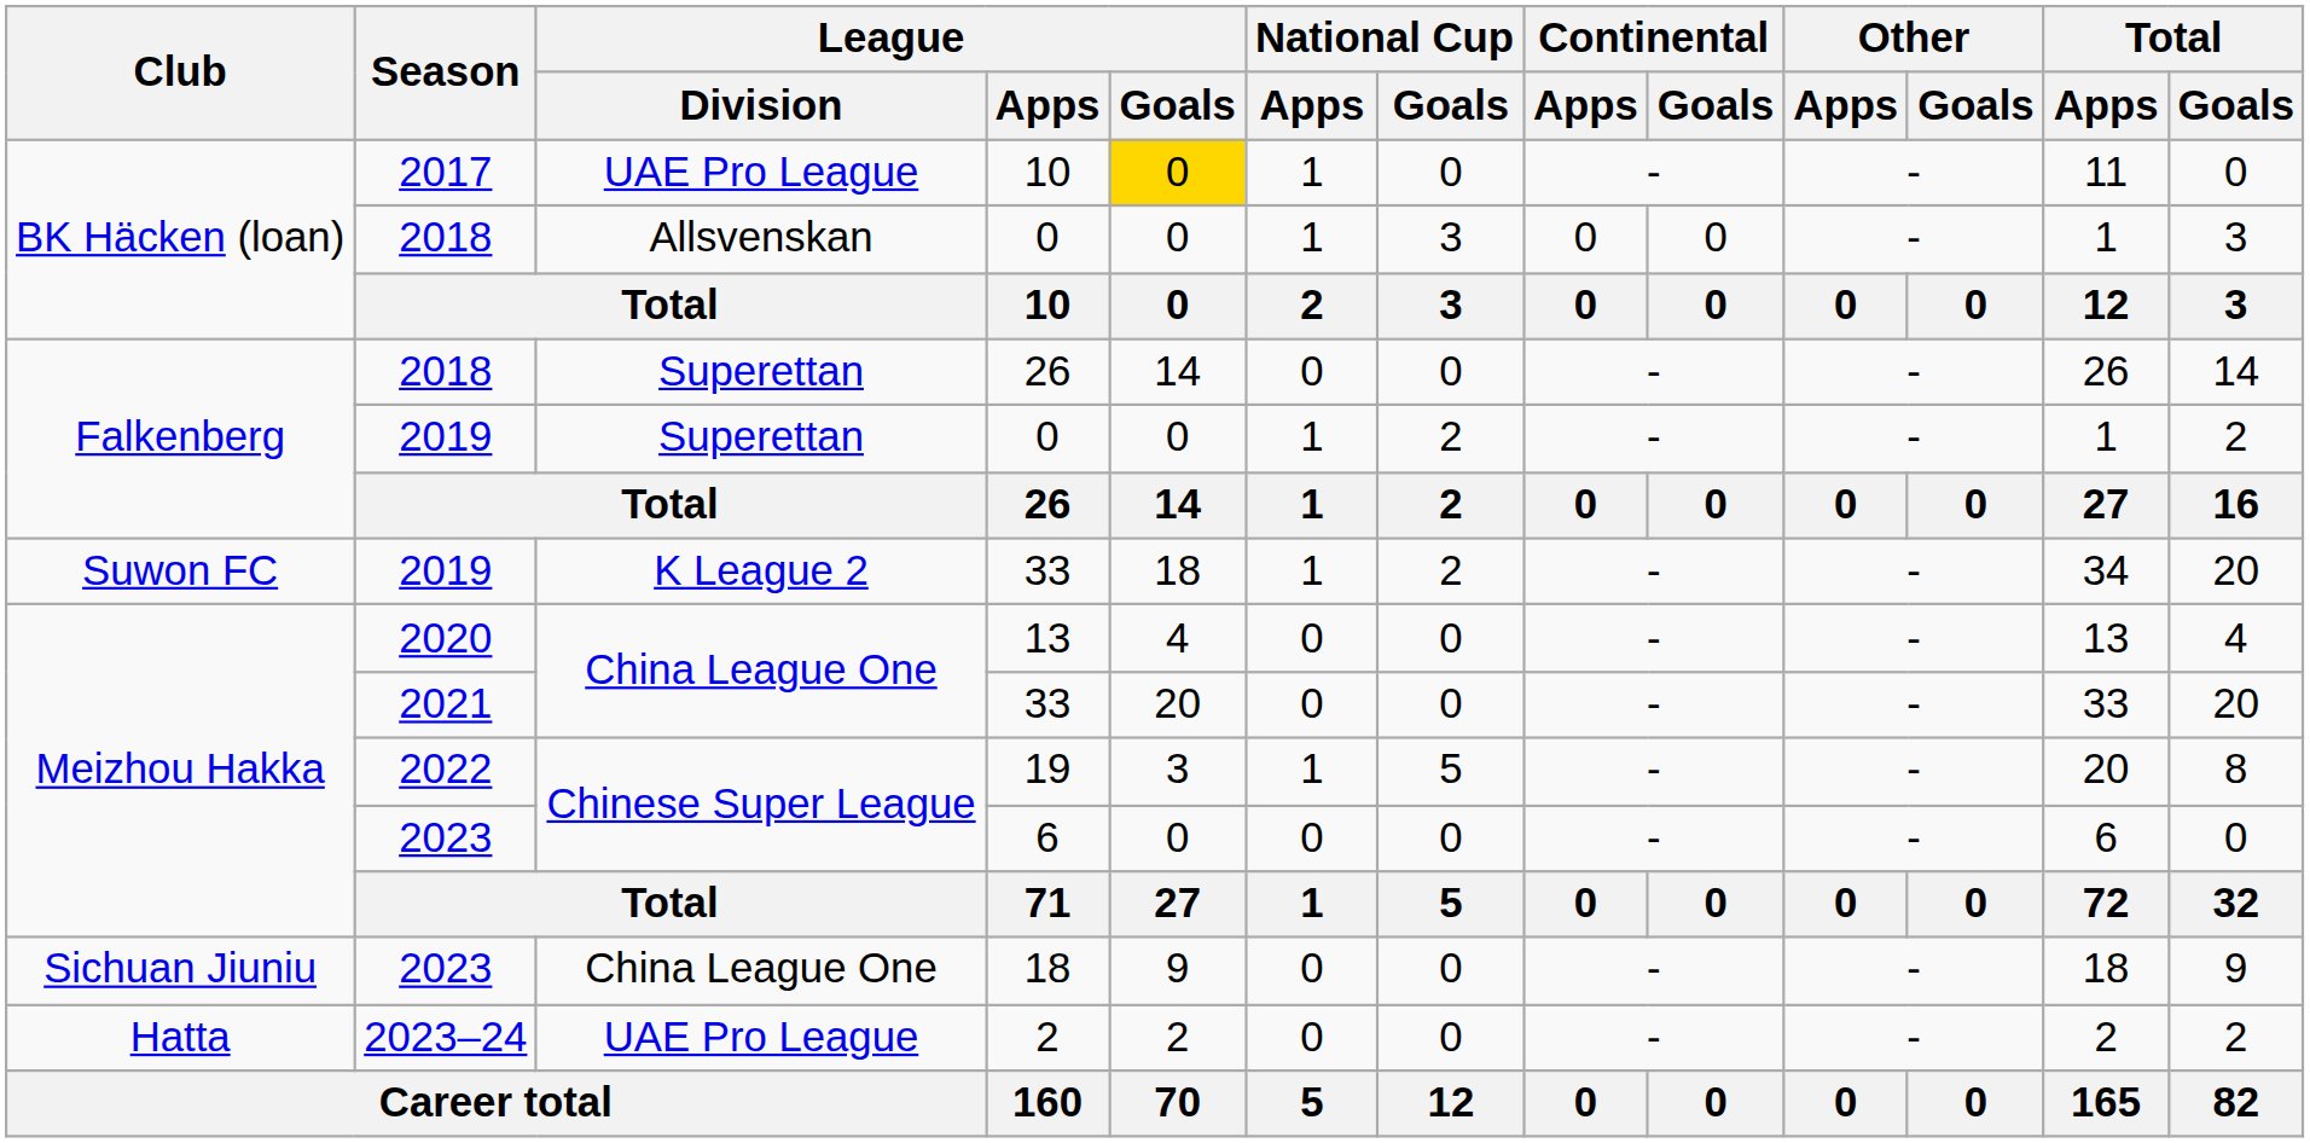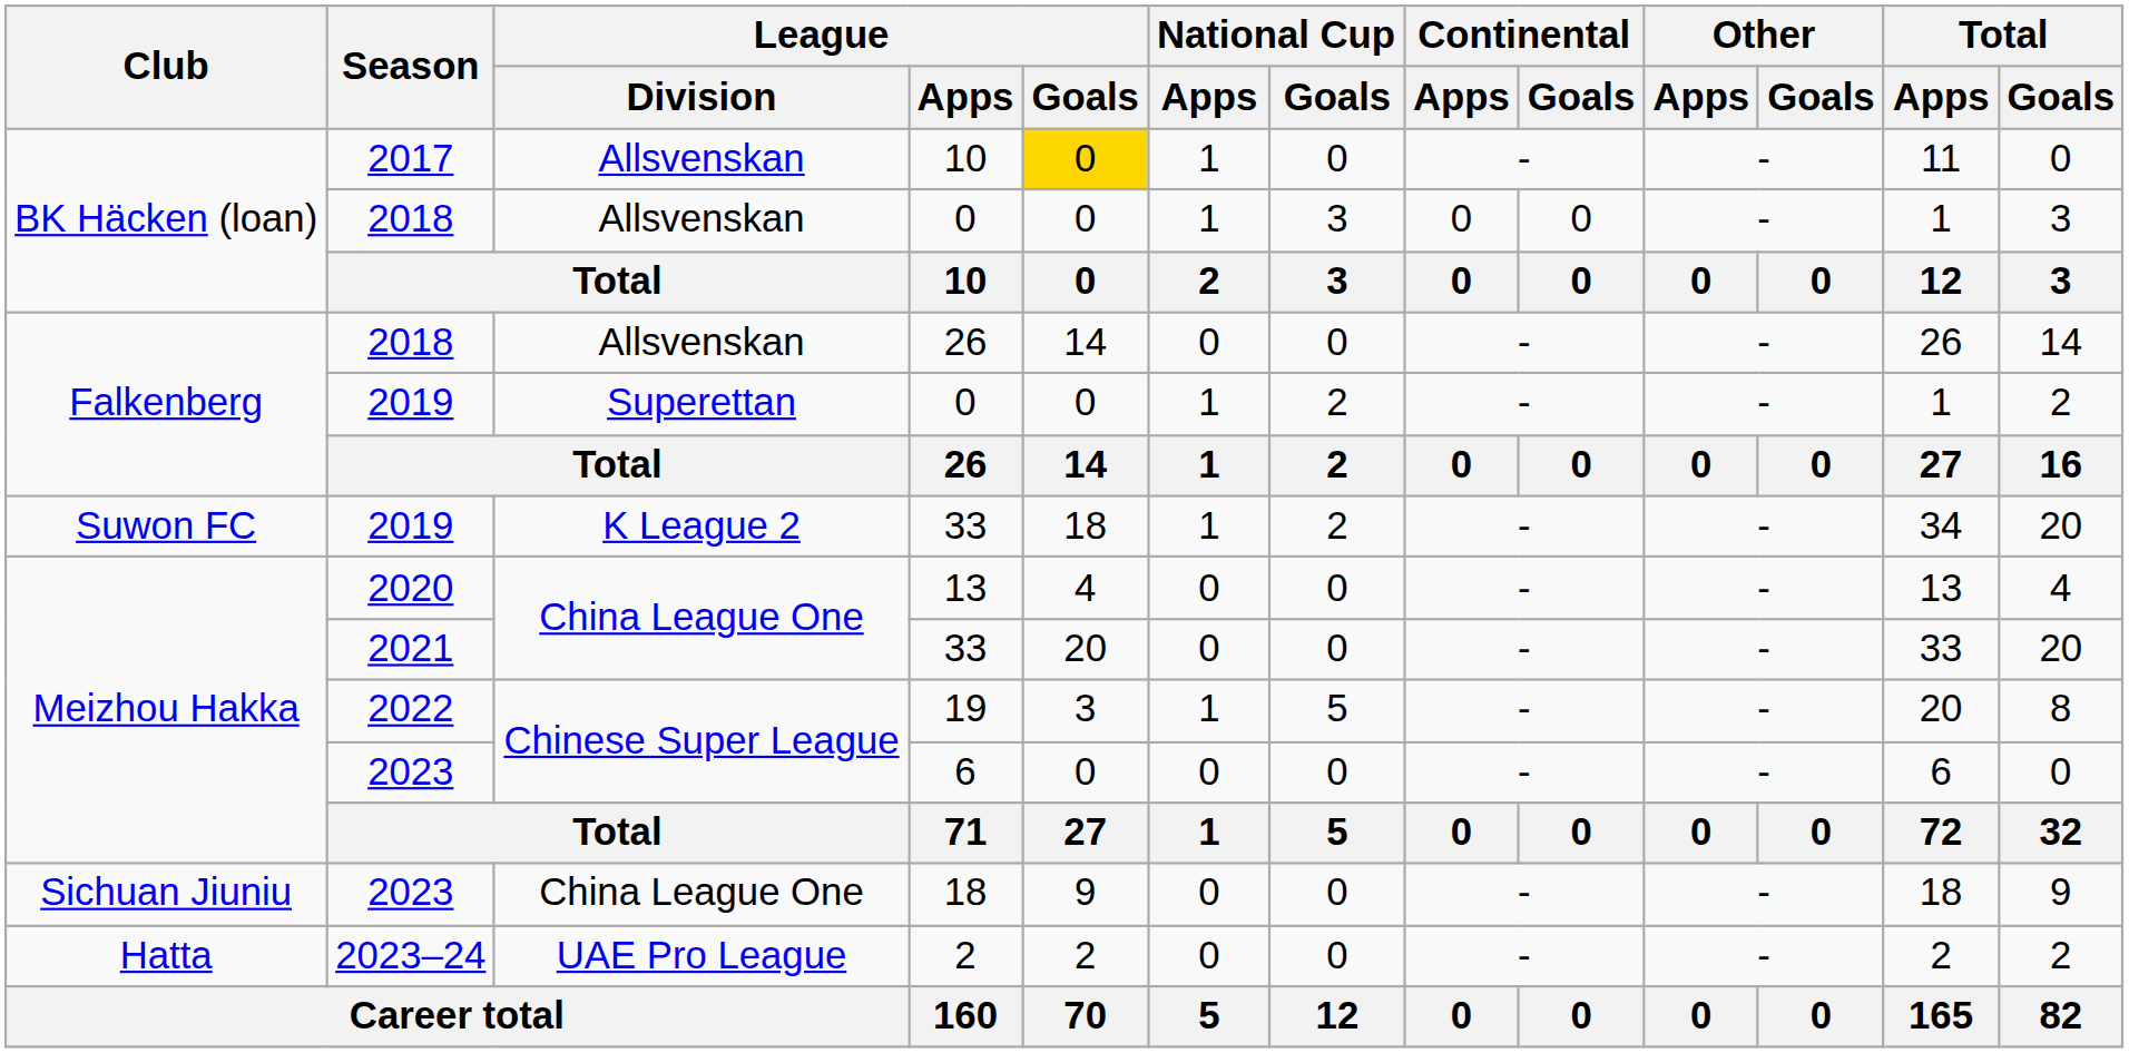 <table class="wikitable" style="text-align: center">
 <tr>
 <th rowspan="2">Club</th>
 <th rowspan="2">Season</th>
 <th colspan="3">League</th>
 <th colspan="2">National Cup</th>
 <th colspan="2">Continental</th>
 <th colspan="2">Other</th>
 <th colspan="2">Total</th>
 </tr>
 <tr>
 <th>Division</th>
 <th>Apps</th>
 <th>Goals</th>
 <th>Apps</th>
 <th>Goals</th>
 <th>Apps</th>
 <th>Goals</th>
 <th>Apps</th>
 <th>Goals</th>
 <th>Apps</th>
 <th>Goals</th>
 </tr>
 <tr>
 <td rowspan=3><a href='#'>BK Häcken</a> (loan)</td>
 <td><a href='#'>2017</a></td>
-<td><a href='#'>UAE Pro League</a></td>
+<td><a href='#'>Allsvenskan</a></td>
 <td>10</td>
 <td style="background: gold;">0</td>
 <td>1</td>
 <td>0</td>
 <td colspan="2">-</td>
 <td colspan="2">-</td>
 <td>11</td>
 <td>0</td>
 </tr>
 <tr>
 <td><a href='#'>2018</a></td>
 <td>Allsvenskan</td>
 <td>0</td>
 <td>0</td>
 <td>1</td>
 <td>3</td>
 <td>0</td>
 <td>0</td>
 <td colspan="2">-</td>
 <td>1</td>
 <td>3</td>
 </tr>
 <tr>
 <th colspan=2>Total</th>
 <th>10</th>
 <th>0</th>
 <th>2</th>
 <th>3</th>
 <th>0</th>
 <th>0</th>
 <th>0</th>
 <th>0</th>
 <th>12</th>
 <th>3</th>
 </tr>
 <tr>
 <td rowspan=3><a href='#'>Falkenberg</a></td>
 <td><a href='#'>2018</a></td>
-<td><a href='#'>Superettan</a></td>
+<td>Allsvenskan</td>
 <td>26</td>
 <td>14</td>
 <td>0</td>
 <td>0</td>
 <td colspan="2">-</td>
 <td colspan="2">-</td>
 <td>26</td>
 <td>14</td>
 </tr>
 <tr>
 <td><a href='#'>2019</a></td>
 <td><a href='#'>Superettan</a></td>
 <td>0</td>
 <td>0</td>
 <td>1</td>
 <td>2</td>
 <td colspan="2">-</td>
 <td colspan="2">-</td>
 <td>1</td>
 <td>2</td>
 </tr>
 <tr>
 <th colspan=2>Total</th>
 <th>26</th>
 <th>14</th>
 <th>1</th>
 <th>2</th>
 <th>0</th>
 <th>0</th>
 <th>0</th>
 <th>0</th>
 <th>27</th>
 <th>16</th>
 </tr>
 <tr>
 <td><a href='#'>Suwon FC</a></td>
 <td><a href='#'>2019</a></td>
 <td><a href='#'>K League 2</a></td>
 <td>33</td>
 <td>18</td>
 <td>1</td>
 <td>2</td>
 <td colspan="2">-</td>
 <td colspan="2">-</td>
 <td>34</td>
 <td>20</td>
 </tr>
 <tr>
 <td rowspan=5><a href='#'>Meizhou Hakka</a></td>
 <td><a href='#'>2020</a></td>
 <td rowspan=2><a href='#'>China League One</a></td>
 <td>13</td>
 <td>4</td>
 <td>0</td>
 <td>0</td>
 <td colspan="2">-</td>
 <td colspan="2">-</td>
 <td>13</td>
 <td>4</td>
 </tr>
 <tr>
 <td><a href='#'>2021</a></td>
 <td>33</td>
 <td>20</td>
 <td>0</td>
 <td>0</td>
 <td colspan="2">-</td>
 <td colspan="2">-</td>
 <td>33</td>
 <td>20</td>
 </tr>
 <tr>
 <td><a href='#'>2022</a></td>
 <td rowspan=2><a href='#'>Chinese Super League</a></td>
 <td>19</td>
 <td>3</td>
 <td>1</td>
 <td>5</td>
 <td colspan="2">-</td>
 <td colspan="2">-</td>
 <td>20</td>
 <td>8</td>
 </tr>
 <tr>
 <td><a href='#'>2023</a></td>
 <td>6</td>
 <td>0</td>
 <td>0</td>
 <td>0</td>
 <td colspan="2">-</td>
 <td colspan="2">-</td>
 <td>6</td>
 <td>0</td>
 </tr>
 <tr>
 <th colspan=2>Total</th>
 <th>71</th>
 <th>27</th>
 <th>1</th>
 <th>5</th>
 <th>0</th>
 <th>0</th>
 <th>0</th>
 <th>0</th>
 <th>72</th>
 <th>32</th>
 </tr>
 <tr>
 <td><a href='#'>Sichuan Jiuniu</a></td>
 <td><a href='#'>2023</a></td>
 <td>China League One</td>
 <td>18</td>
 <td>9</td>
 <td>0</td>
 <td>0</td>
 <td colspan="2">-</td>
 <td colspan="2">-</td>
 <td>18</td>
 <td>9</td>
 </tr>
 <tr>
 <td><a href='#'>Hatta</a></td>
 <td><a href='#'>2023–24</a></td>
 <td><a href='#'>UAE Pro League</a></td>
 <td>2</td>
 <td>2</td>
 <td>0</td>
 <td>0</td>
 <td colspan="2">-</td>
 <td colspan="2">-</td>
 <td>2</td>
 <td>2</td>
 </tr>
 <tr>
 <th colspan=3>Career total</th>
 <th>160</th>
 <th>70</th>
 <th>5</th>
 <th>12</th>
 <th>0</th>
 <th>0</th>
 <th>0</th>
 <th>0</th>
 <th>165</th>
 <th>82</th>
 </tr>
 </table>
